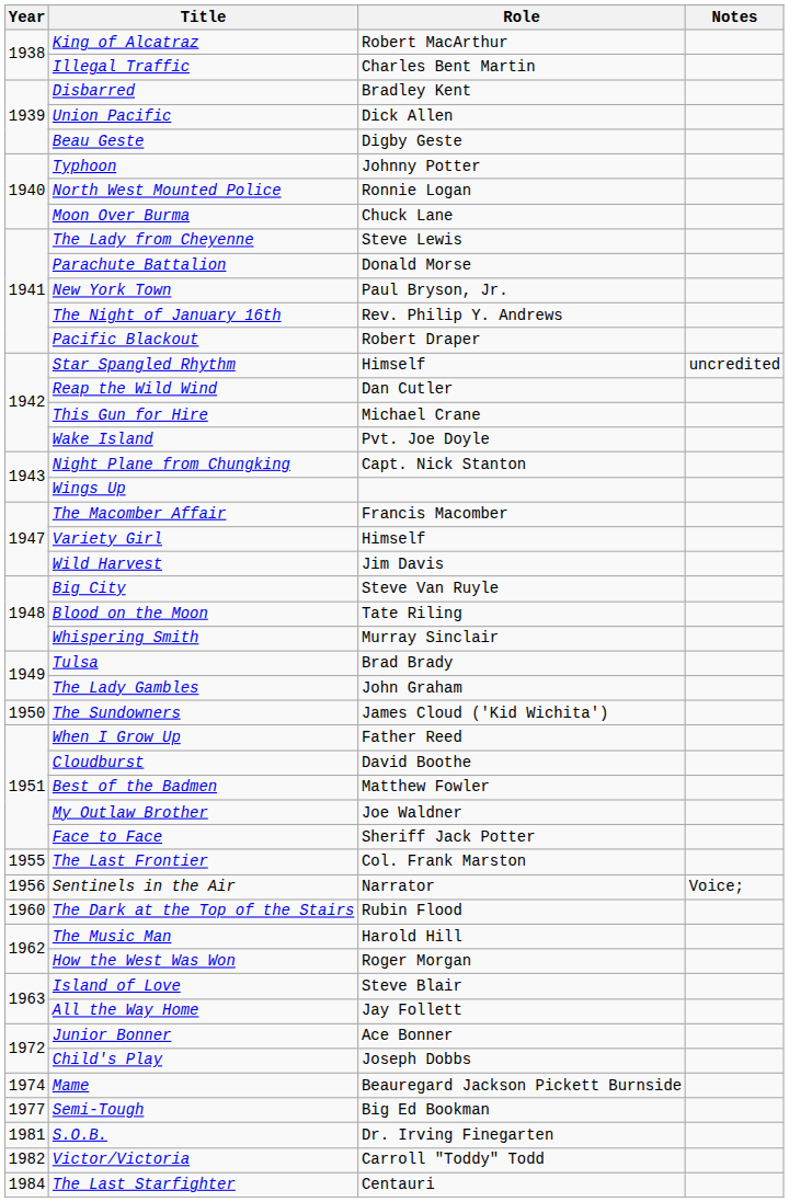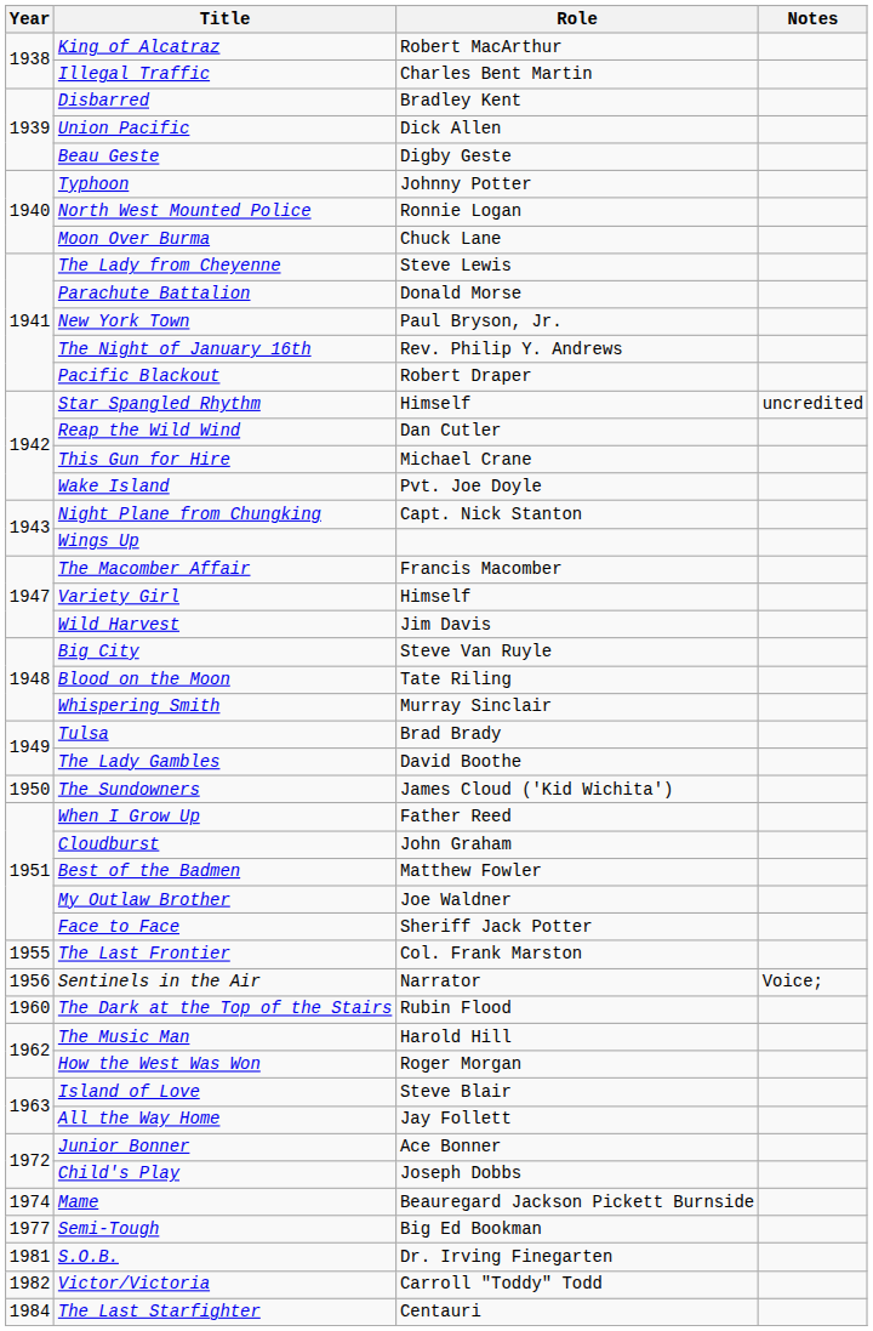 <table class="wikitable">
 <tr>
 <th>Year</th>
 <th>Title</th>
 <th>Role</th>
 <th>Notes</th>
 </tr>
 <tr>
 <td rowspan=2>1938</td>
 <td><em><a href='#'>King of Alcatraz</a></em></td>
 <td>Robert MacArthur</td>
 <td></td>
 </tr>
 <tr>
 <td><em><a href='#'>Illegal Traffic</a></em></td>
 <td>Charles Bent Martin</td>
 <td></td>
 </tr>
 <tr>
 <td rowspan=3>1939</td>
 <td><em><a href='#'>Disbarred</a></em></td>
 <td>Bradley Kent</td>
 <td></td>
 </tr>
 <tr>
 <td><em><a href='#'>Union Pacific</a></em></td>
 <td>Dick Allen</td>
 <td></td>
 </tr>
 <tr>
 <td><em><a href='#'>Beau Geste</a></em></td>
 <td>Digby Geste</td>
 <td></td>
 </tr>
 <tr>
 <td rowspan=3>1940</td>
 <td><em><a href='#'>Typhoon</a></em></td>
 <td>Johnny Potter</td>
 <td></td>
 </tr>
 <tr>
 <td><em><a href='#'>North West Mounted Police</a></em></td>
 <td>Ronnie Logan</td>
 <td></td>
 </tr>
 <tr>
 <td><em><a href='#'>Moon Over Burma</a></em></td>
 <td>Chuck Lane</td>
 <td></td>
 </tr>
 <tr>
 <td rowspan=5>1941</td>
 <td><em><a href='#'>The Lady from Cheyenne</a></em></td>
 <td>Steve Lewis</td>
 <td></td>
 </tr>
 <tr>
 <td><em><a href='#'>Parachute Battalion</a></em></td>
 <td>Donald Morse</td>
 <td></td>
 </tr>
 <tr>
 <td><em><a href='#'>New York Town</a></em></td>
 <td>Paul Bryson, Jr.</td>
 <td></td>
 </tr>
 <tr>
 <td><em><a href='#'>The Night of January 16th</a></em></td>
 <td>Rev. Philip Y. Andrews</td>
 <td></td>
 </tr>
 <tr>
 <td><em><a href='#'>Pacific Blackout</a></em></td>
 <td>Robert Draper</td>
 <td></td>
 </tr>
 <tr>
 <td rowspan=4>1942</td>
 <td><em><a href='#'>Star Spangled Rhythm</a></em></td>
 <td>Himself</td>
 <td>uncredited</td>
 </tr>
 <tr>
 <td><em><a href='#'>Reap the Wild Wind</a></em></td>
 <td>Dan Cutler</td>
 <td></td>
 </tr>
 <tr>
 <td><em><a href='#'>This Gun for Hire</a></em></td>
 <td>Michael Crane</td>
 <td></td>
 </tr>
 <tr>
 <td><em><a href='#'>Wake Island</a></em></td>
 <td>Pvt. Joe Doyle</td>
 <td></td>
 </tr>
 <tr>
 <td rowspan=2>1943</td>
 <td><em><a href='#'>Night Plane from Chungking</a></em></td>
 <td>Capt. Nick Stanton</td>
 <td></td>
 </tr>
 <tr>
 <td><em><a href='#'>Wings Up</a></em></td>
 <td></td>
 </tr>
 <tr>
 <td rowspan=3>1947</td>
 <td><em><a href='#'>The Macomber Affair</a></em></td>
 <td>Francis Macomber</td>
 <td></td>
 </tr>
 <tr>
 <td><em><a href='#'>Variety Girl</a></em></td>
 <td>Himself</td>
 <td></td>
 </tr>
 <tr>
 <td><em><a href='#'>Wild Harvest</a></em></td>
 <td>Jim Davis</td>
 <td></td>
 </tr>
 <tr>
 <td rowspan=3>1948</td>
 <td><em><a href='#'>Big City</a></em></td>
 <td>Steve Van Ruyle</td>
 <td></td>
 </tr>
 <tr>
 <td><em><a href='#'>Blood on the Moon</a></em></td>
 <td>Tate Riling</td>
 <td></td>
 </tr>
 <tr>
 <td><em><a href='#'>Whispering Smith</a></em></td>
 <td>Murray Sinclair</td>
 <td></td>
 </tr>
 <tr>
 <td rowspan=2>1949</td>
 <td><em><a href='#'>Tulsa</a></em></td>
 <td>Brad Brady</td>
 <td></td>
 </tr>
 <tr>
 <td><em><a href='#'>The Lady Gambles</a></em></td>
-<td>John Graham</td>
+<td>David Boothe</td>
 <td></td>
 </tr>
 <tr>
 <td>1950</td>
 <td><em><a href='#'>The Sundowners</a></em></td>
 <td>James Cloud ('Kid Wichita')</td>
 <td></td>
 </tr>
 <tr>
 <td rowspan=5>1951</td>
 <td><em><a href='#'>When I Grow Up</a></em></td>
 <td>Father Reed</td>
 <td></td>
 </tr>
 <tr>
 <td><em><a href='#'>Cloudburst</a></em></td>
-<td>David Boothe</td>
+<td>John Graham</td>
 <td></td>
 </tr>
 <tr>
 <td><em><a href='#'>Best of the Badmen</a></em></td>
 <td>Matthew Fowler</td>
 <td></td>
 </tr>
 <tr>
 <td><em><a href='#'>My Outlaw Brother</a></em></td>
 <td>Joe Waldner</td>
 <td></td>
 </tr>
 <tr>
 <td><em><a href='#'>Face to Face</a></em></td>
 <td>Sheriff Jack Potter</td>
 <td></td>
 </tr>
 <tr>
 <td>1955</td>
 <td><em><a href='#'>The Last Frontier</a></em></td>
 <td>Col. Frank Marston</td>
 </tr>
 <tr>
 <td>1956</td>
 <td><em>Sentinels in the Air</em></td>
 <td>Narrator</td>
 <td>Voice;</td>
 </tr>
 <tr>
 <td>1960</td>
 <td><em><a href='#'>The Dark at the Top of the Stairs</a></em></td>
 <td>Rubin Flood</td>
 </tr>
 <tr>
 <td rowspan=2>1962</td>
 <td><em><a href='#'>The Music Man</a></em></td>
 <td>Harold Hill</td>
 <td></td>
 </tr>
 <tr>
 <td><em><a href='#'>How the West Was Won</a></em></td>
 <td>Roger Morgan</td>
 <td></td>
 </tr>
 <tr>
 <td rowspan=2>1963</td>
 <td><em><a href='#'>Island of Love</a></em></td>
 <td>Steve Blair</td>
 <td></td>
 </tr>
 <tr>
 <td><em><a href='#'>All the Way Home</a></em></td>
 <td>Jay Follett</td>
 <td></td>
 </tr>
 <tr>
 <td rowspan=2>1972</td>
 <td><em><a href='#'>Junior Bonner</a></em></td>
 <td>Ace Bonner</td>
 <td></td>
 </tr>
 <tr>
 <td><em><a href='#'>Child's Play</a></em></td>
 <td>Joseph Dobbs</td>
 <td></td>
 </tr>
 <tr>
 <td>1974</td>
 <td><em><a href='#'>Mame</a></em></td>
 <td>Beauregard Jackson Pickett Burnside</td>
 <td></td>
 </tr>
 <tr>
 <td>1977</td>
 <td><em><a href='#'>Semi-Tough</a></em></td>
 <td>Big Ed Bookman</td>
 <td></td>
 </tr>
 <tr>
 <td>1981</td>
 <td><em><a href='#'>S.O.B.</a></em></td>
 <td>Dr. Irving Finegarten</td>
 <td></td>
 </tr>
 <tr>
 <td>1982</td>
 <td><em><a href='#'>Victor/Victoria</a></em></td>
 <td>Carroll "Toddy" Todd</td>
 <td></td>
 </tr>
 <tr>
 <td>1984</td>
 <td><em><a href='#'>The Last Starfighter</a></em></td>
 <td>Centauri</td>
 <td></td>
 </tr>
 <tr>
 </tr>
 </table>
